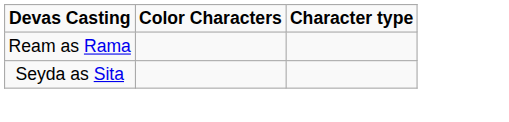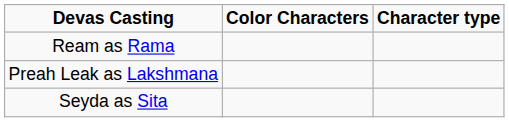 <table class="wikitable" style="text-align:center;">
 <tr>
 <td><span><strong>Devas Casting</strong></span></td>
 <td><span><strong>Color Characters</strong></span></td>
 <td><span><strong>Character type</strong></span></td>
 </tr>
 <tr>
 <td>Ream as <a href='#'>Rama</a></td>
 <td></td>
 <td></td>
 </tr>
 <tr>
+<td>Preah Leak as <a href='#'>Lakshmana</a></td>
+<td></td>
+<td></td>
+</tr>
+<tr>
 <td>Seyda as <a href='#'>Sita</a></td>
 <td></td>
 <td></td>
 </tr>
 </table>
